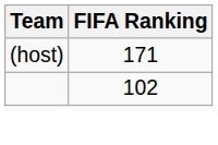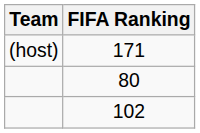 <table class="wikitable">
 <tr>
 <th>Team</th>
 <th>FIFA Ranking</th>
 </tr>
 <tr>
 <td align="left"> (host)</td>
 <td align=center>171</td>
 </tr>
 <tr>
 <td align="left"></td>
+<td align=center>80</td>
+</tr>
+<tr>
+<td align="left"></td>
 <td align=center>102</td>
 </tr>
 </table>
